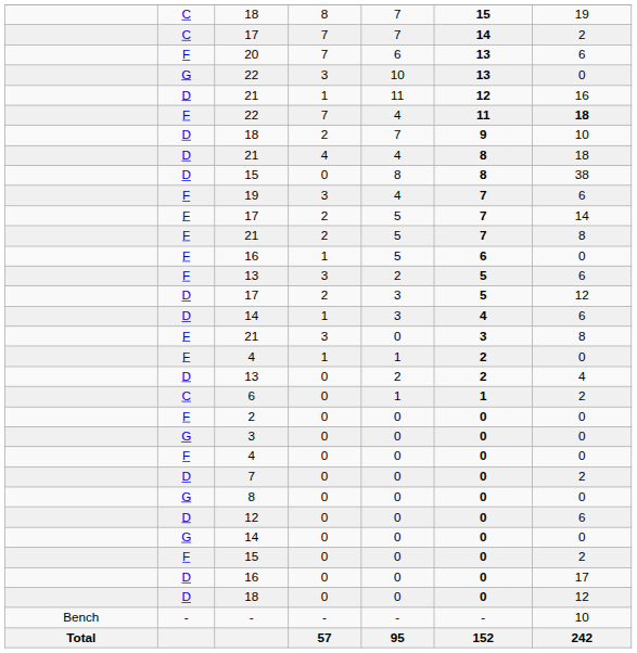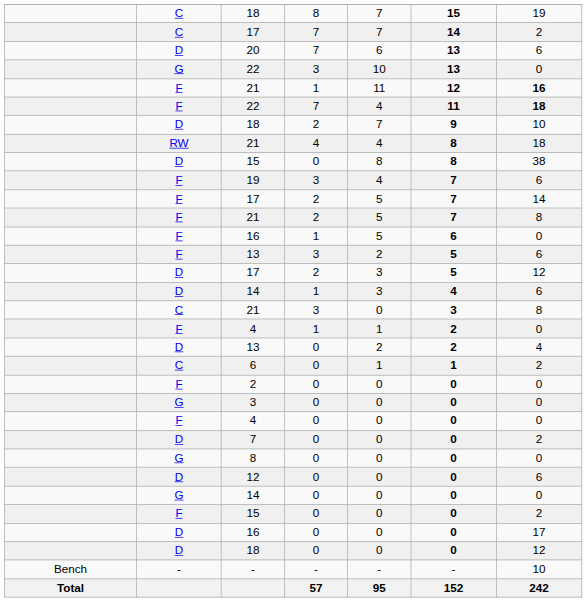 <table class="wikitable sortable" width ="50%">
 <tr align="center">
 </tr>
 <tr align="center" bgcolor="">
 <td></td>
 <td><a href='#'>C</a></td>
 <td>18</td>
 <td>8</td>
 <td>7</td>
 <td><strong>15</strong></td>
 <td>19</td>
 </tr>
 <tr align="center" bgcolor="f0f0f0">
 <td></td>
 <td><a href='#'>C</a></td>
 <td>17</td>
 <td>7</td>
 <td>7</td>
 <td><strong>14</strong></td>
 <td>2</td>
 </tr>
 <tr align="center" bgcolor="">
 <td></td>
-<td><a href='#'>F</a></td>
+<td><a href='#'>D</a></td>
 <td>20</td>
 <td>7</td>
 <td>6</td>
 <td><strong>13</strong></td>
 <td>6</td>
 </tr>
 <tr align="center" bgcolor="f0f0f0">
 <td></td>
 <td><a href='#'>G</a></td>
 <td>22</td>
 <td>3</td>
 <td>10</td>
 <td><strong>13</strong></td>
 <td>0</td>
 </tr>
 <tr align="center" bgcolor="">
 <td></td>
-<td><a href='#'>D</a></td>
+<td><a href='#'>F</a></td>
 <td>21</td>
 <td>1</td>
 <td>11</td>
 <td><strong>12</strong></td>
-<td>16</td>
+<td><strong>16</strong></td>
 </tr>
 <tr align="center" bgcolor="f0f0f0">
 <td></td>
 <td><a href='#'>F</a></td>
 <td>22</td>
 <td>7</td>
 <td>4</td>
 <td><strong>11</strong></td>
 <td><strong>18</strong></td>
 </tr>
 <tr align="center" bgcolor="">
 <td></td>
 <td><a href='#'>D</a></td>
 <td>18</td>
 <td>2</td>
 <td>7</td>
 <td><strong>9</strong></td>
 <td>10</td>
 </tr>
 <tr align="center" bgcolor="f0f0f0">
 <td></td>
-<td><a href='#'>D</a></td>
+<td><a href='#'>RW</a></td>
 <td>21</td>
 <td>4</td>
 <td>4</td>
 <td><strong>8</strong></td>
 <td>18</td>
 </tr>
 <tr align="center" bgcolor="">
 <td></td>
 <td><a href='#'>D</a></td>
 <td>15</td>
 <td>0</td>
 <td>8</td>
 <td><strong>8</strong></td>
 <td>38</td>
 </tr>
 <tr align="center" bgcolor="f0f0f0">
 <td></td>
 <td><a href='#'>F</a></td>
 <td>19</td>
 <td>3</td>
 <td>4</td>
 <td><strong>7</strong></td>
 <td>6</td>
 </tr>
 <tr align="center" bgcolor="">
 <td></td>
 <td><a href='#'>F</a></td>
 <td>17</td>
 <td>2</td>
 <td>5</td>
 <td><strong>7</strong></td>
 <td>14</td>
 </tr>
 <tr align="center" bgcolor="f0f0f0">
 <td></td>
 <td><a href='#'>F</a></td>
 <td>21</td>
 <td>2</td>
 <td>5</td>
 <td><strong>7</strong></td>
 <td>8</td>
 </tr>
 <tr align="center" bgcolor="">
 <td></td>
 <td><a href='#'>F</a></td>
 <td>16</td>
 <td>1</td>
 <td>5</td>
 <td><strong>6</strong></td>
 <td>0</td>
 </tr>
 <tr align="center" bgcolor="f0f0f0">
 <td></td>
 <td><a href='#'>F</a></td>
 <td>13</td>
 <td>3</td>
 <td>2</td>
 <td><strong>5</strong></td>
 <td>6</td>
 </tr>
 <tr align="center" bgcolor="">
 <td></td>
 <td><a href='#'>D</a></td>
 <td>17</td>
 <td>2</td>
 <td>3</td>
 <td><strong>5</strong></td>
 <td>12</td>
 </tr>
 <tr align="center" bgcolor="f0f0f0">
 <td></td>
 <td><a href='#'>D</a></td>
 <td>14</td>
 <td>1</td>
 <td>3</td>
 <td><strong>4</strong></td>
 <td>6</td>
 </tr>
 <tr align="center" bgcolor="">
 <td></td>
-<td><a href='#'>F</a></td>
+<td><a href='#'>C</a></td>
 <td>21</td>
 <td>3</td>
 <td>0</td>
 <td><strong>3</strong></td>
 <td>8</td>
 </tr>
 <tr align="center" bgcolor="f0f0f0">
 <td></td>
 <td><a href='#'>F</a></td>
 <td>4</td>
 <td>1</td>
 <td>1</td>
 <td><strong>2</strong></td>
 <td>0</td>
 </tr>
 <tr align="center" bgcolor="">
 <td></td>
 <td><a href='#'>D</a></td>
 <td>13</td>
 <td>0</td>
 <td>2</td>
 <td><strong>2</strong></td>
 <td>4</td>
 </tr>
 <tr align="center" bgcolor="f0f0f0">
 <td></td>
 <td><a href='#'>C</a></td>
 <td>6</td>
 <td>0</td>
 <td>1</td>
 <td><strong>1</strong></td>
 <td>2</td>
 </tr>
 <tr align="center" bgcolor="">
 <td></td>
 <td><a href='#'>F</a></td>
 <td>2</td>
 <td>0</td>
 <td>0</td>
 <td><strong>0</strong></td>
 <td>0</td>
 </tr>
 <tr align="center" bgcolor="f0f0f0">
 <td></td>
 <td><a href='#'>G</a></td>
 <td>3</td>
 <td>0</td>
 <td>0</td>
 <td><strong>0</strong></td>
 <td>0</td>
 </tr>
 <tr align="center" bgcolor="">
 <td></td>
 <td><a href='#'>F</a></td>
 <td>4</td>
 <td>0</td>
 <td>0</td>
 <td><strong>0</strong></td>
 <td>0</td>
 </tr>
 <tr align="center" bgcolor="f0f0f0">
 <td></td>
 <td><a href='#'>D</a></td>
 <td>7</td>
 <td>0</td>
 <td>0</td>
 <td><strong>0</strong></td>
 <td>2</td>
 </tr>
 <tr align="center" bgcolor="">
 <td></td>
 <td><a href='#'>G</a></td>
 <td>8</td>
 <td>0</td>
 <td>0</td>
 <td><strong>0</strong></td>
 <td>0</td>
 </tr>
 <tr align="center" bgcolor="f0f0f0">
 <td></td>
 <td><a href='#'>D</a></td>
 <td>12</td>
 <td>0</td>
 <td>0</td>
 <td><strong>0</strong></td>
 <td>6</td>
 </tr>
 <tr align="center" bgcolor="">
 <td></td>
 <td><a href='#'>G</a></td>
 <td>14</td>
 <td>0</td>
 <td>0</td>
 <td><strong>0</strong></td>
 <td>0</td>
 </tr>
 <tr align="center" bgcolor="f0f0f0">
 <td></td>
 <td><a href='#'>F</a></td>
 <td>15</td>
 <td>0</td>
 <td>0</td>
 <td><strong>0</strong></td>
 <td>2</td>
 </tr>
 <tr align="center" bgcolor="">
 <td></td>
 <td><a href='#'>D</a></td>
 <td>16</td>
 <td>0</td>
 <td>0</td>
 <td><strong>0</strong></td>
 <td>17</td>
 </tr>
 <tr align="center" bgcolor="f0f0f0">
 <td></td>
 <td><a href='#'>D</a></td>
 <td>18</td>
 <td>0</td>
 <td>0</td>
 <td><strong>0</strong></td>
 <td>12</td>
 </tr>
 <tr align="center" bgcolor="">
 <td>Bench</td>
 <td>-</td>
 <td>-</td>
 <td>-</td>
 <td>-</td>
 <td>-</td>
 <td>10</td>
 </tr>
 <tr>
 <th>Total</th>
 <th></th>
 <th></th>
 <th>57</th>
 <th>95</th>
 <th>152</th>
 <th>242</th>
 </tr>
 </table>
